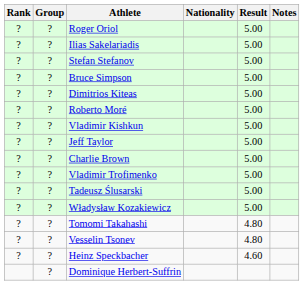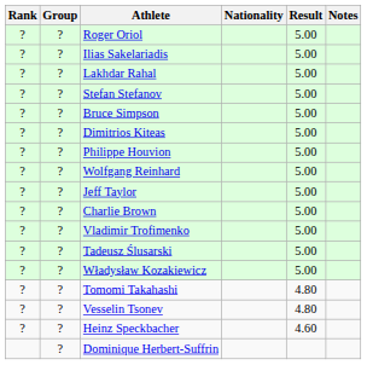 <table class="wikitable sortable" style="text-align:center">
 <tr>
 <th>Rank</th>
 <th>Group</th>
 <th>Athlete</th>
 <th>Nationality</th>
 <th>Result</th>
 <th>Notes</th>
 </tr>
 <tr bgcolor=ddffdd>
 <td>?</td>
 <td>?</td>
 <td align=left><a href='#'>Roger Oriol</a></td>
 <td align=left></td>
 <td>5.00</td>
 <td></td>
 </tr>
 <tr bgcolor=ddffdd>
 <td>?</td>
 <td>?</td>
 <td align=left><a href='#'>Ilias Sakelariadis</a></td>
+<td align=left></td>
+<td>5.00</td>
+<td></td>
+</tr>
+<tr bgcolor=ddffdd>
+<td>?</td>
+<td>?</td>
+<td align=left><a href='#'>Lakhdar Rahal</a></td>
 <td align=left></td>
 <td>5.00</td>
 <td></td>
 </tr>
 <tr bgcolor=ddffdd>
 <td>?</td>
 <td>?</td>
 <td align=left><a href='#'>Stefan Stefanov</a></td>
 <td align=left></td>
 <td>5.00</td>
 <td></td>
 </tr>
 <tr bgcolor=ddffdd>
 <td>?</td>
 <td>?</td>
 <td align=left><a href='#'>Bruce Simpson</a></td>
 <td align=left></td>
 <td>5.00</td>
 <td></td>
 </tr>
 <tr bgcolor=ddffdd>
 <td>?</td>
 <td>?</td>
 <td align=left><a href='#'>Dimitrios Kiteas</a></td>
 <td align=left></td>
 <td>5.00</td>
 <td></td>
 </tr>
 <tr bgcolor=ddffdd>
 <td>?</td>
 <td>?</td>
-<td align=left><a href='#'>Roberto Moré</a></td>
+<td align=left><a href='#'>Philippe Houvion</a></td>
 <td align=left></td>
 <td>5.00</td>
 <td></td>
 </tr>
 <tr bgcolor=ddffdd>
 <td>?</td>
 <td>?</td>
-<td align=left><a href='#'>Vladimir Kishkun</a></td>
+<td align=left><a href='#'>Wolfgang Reinhard</a></td>
 <td align=left></td>
 <td>5.00</td>
 <td></td>
 </tr>
 <tr bgcolor=ddffdd>
 <td>?</td>
 <td>?</td>
 <td align=left><a href='#'>Jeff Taylor</a></td>
 <td align=left></td>
 <td>5.00</td>
 <td></td>
 </tr>
 <tr bgcolor=ddffdd>
 <td>?</td>
 <td>?</td>
 <td align=left><a href='#'>Charlie Brown</a></td>
 <td align=left></td>
 <td>5.00</td>
 <td></td>
 </tr>
 <tr bgcolor=ddffdd>
 <td>?</td>
 <td>?</td>
 <td align=left><a href='#'>Vladimir Trofimenko</a></td>
 <td align=left></td>
 <td>5.00</td>
 <td></td>
 </tr>
 <tr bgcolor=ddffdd>
 <td>?</td>
 <td>?</td>
 <td align=left><a href='#'>Tadeusz Ślusarski</a></td>
 <td align=left></td>
 <td>5.00</td>
 <td></td>
 </tr>
 <tr bgcolor=ddffdd>
 <td>?</td>
 <td>?</td>
 <td align=left><a href='#'>Władysław Kozakiewicz</a></td>
 <td align=left></td>
 <td>5.00</td>
 <td></td>
 </tr>
 <tr>
 <td>?</td>
 <td>?</td>
 <td align=left><a href='#'>Tomomi Takahashi</a></td>
 <td align=left></td>
 <td>4.80</td>
 <td></td>
 </tr>
 <tr>
 <td>?</td>
 <td>?</td>
 <td align=left><a href='#'>Vesselin Tsonev</a></td>
 <td align=left></td>
 <td>4.80</td>
 <td></td>
 </tr>
 <tr>
 <td>?</td>
 <td>?</td>
 <td align=left><a href='#'>Heinz Speckbacher</a></td>
 <td align=left></td>
 <td>4.60</td>
 <td></td>
 </tr>
 <tr>
 <td></td>
 <td>?</td>
 <td align=left><a href='#'>Dominique Herbert-Suffrin</a></td>
 <td align=left></td>
 <td></td>
 <td></td>
 </tr>
 </table>
